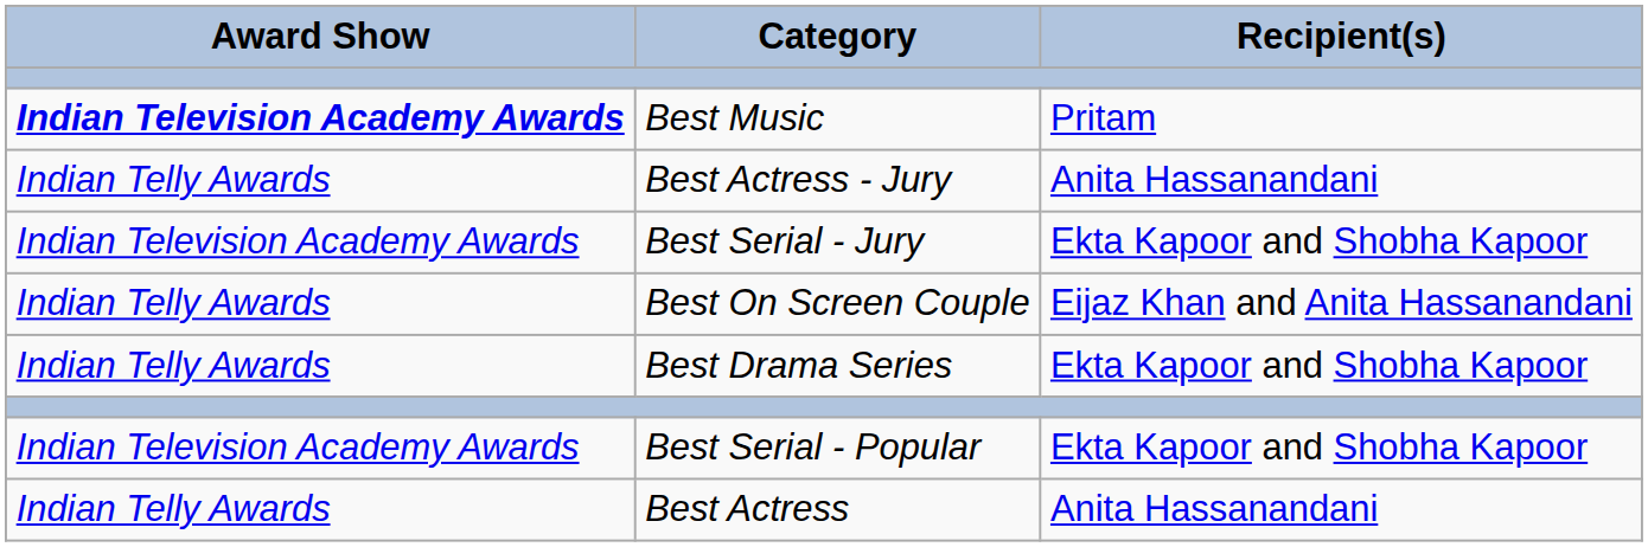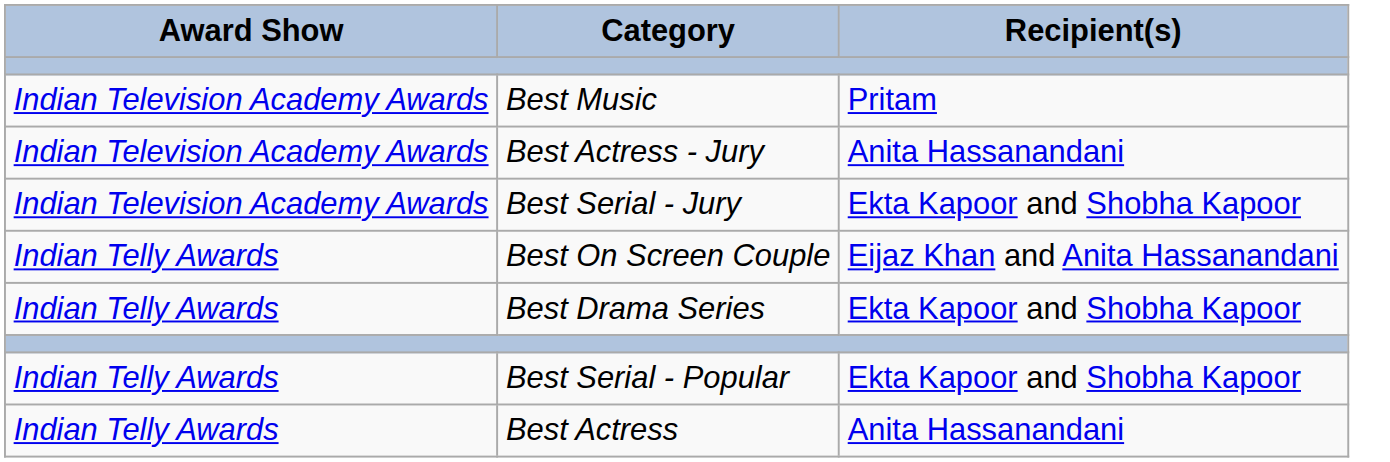 <table border="2" cellpadding="4" cellspacing="0" style="margin: 1em 1em 1em 0; background: #f9f9f9; border: 1px #aaa solid; border-collapse: collapse; font-size: 100%;">
 <tr bgcolor="#B0C4DE" align="center">
 <th>Award Show</th>
 <th>Category</th>
 <th>Recipient(s)</th>
 </tr>
 <tr>
 <td style="background-color:#B0C4DE" colspan="4"></td>
 </tr>
 <tr>
-<td><strong><em><a href='#'>Indian Television Academy Awards</a></em></strong></td>
+<td><em><a href='#'>Indian Television Academy Awards</a></em></td>
 <td><em>Best Music</em></td>
 <td><a href='#'>Pritam</a></td>
 </tr>
 <tr>
-<td><em><a href='#'>Indian Telly Awards</a></em></td>
+<td><em><a href='#'>Indian Television Academy Awards</a></em></td>
 <td><em>Best Actress - Jury</em></td>
 <td><a href='#'>Anita Hassanandani</a></td>
 </tr>
 <tr>
 <td><em><a href='#'>Indian Television Academy Awards</a></em></td>
 <td><em>Best Serial - Jury</em></td>
 <td><a href='#'>Ekta Kapoor</a> and <a href='#'>Shobha Kapoor</a></td>
 </tr>
 <tr>
 <td><em><a href='#'>Indian Telly Awards</a></em></td>
 <td><em>Best On Screen Couple</em></td>
 <td><a href='#'>Eijaz Khan</a> and <a href='#'>Anita Hassanandani</a></td>
 </tr>
 <tr>
 <td><em><a href='#'>Indian Telly Awards</a></em></td>
 <td><em>Best Drama Series</em></td>
 <td><a href='#'>Ekta Kapoor</a> and <a href='#'>Shobha Kapoor</a></td>
 </tr>
 <tr>
 <td style="background-color:#B0C4DE" colspan="4"></td>
 </tr>
 <tr>
-<td><em><a href='#'>Indian Television Academy Awards</a></em></td>
+<td><em><a href='#'>Indian Telly Awards</a></em></td>
 <td><em>Best Serial - Popular</em></td>
 <td><a href='#'>Ekta Kapoor</a> and <a href='#'>Shobha Kapoor</a></td>
 </tr>
 <tr>
 <td><em><a href='#'>Indian Telly Awards</a></em></td>
 <td><em>Best Actress</em></td>
 <td><a href='#'>Anita Hassanandani</a></td>
 </tr>
 </table>
